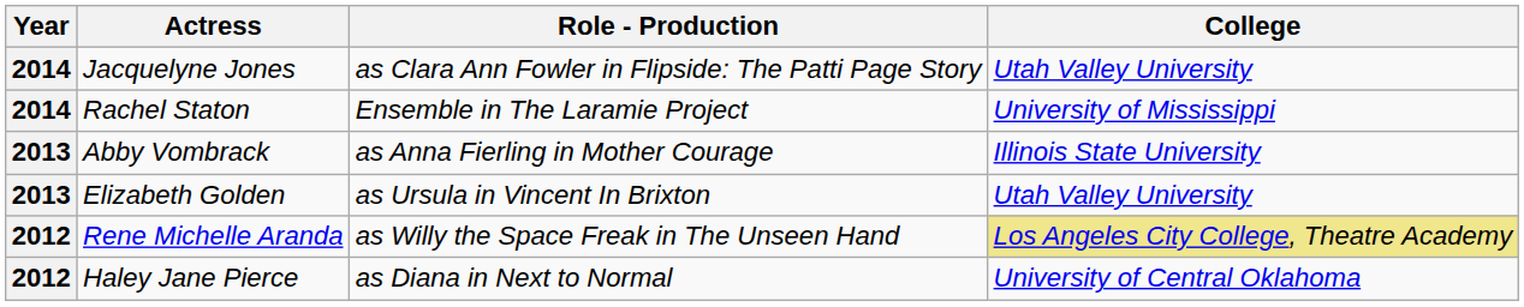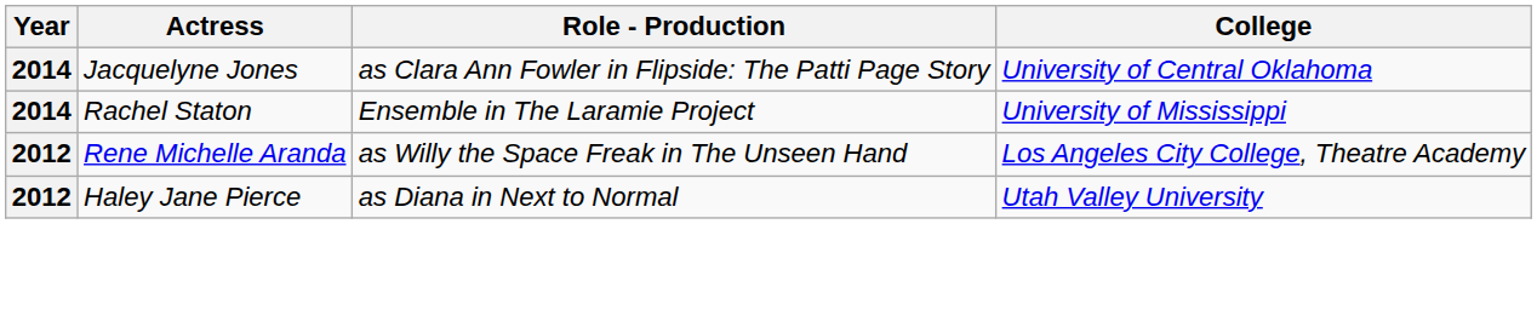 <table class="wikitable sortable">
 <tr>
 <th scope="col">Year</th>
 <th scope="col" class="unsortable">Actress</th>
 <th scope="col" class="unsortable">Role - Production</th>
 <th scope="col" class="unsortable">College</th>
 </tr>
 <tr>
 <th scope="row">2014</th>
 <td><em>Jacquelyne Jones</em></td>
 <td><em>as Clara Ann Fowler in Flipside: The Patti Page Story</em></td>
-<td><em><a href='#'>Utah Valley University</a></em></td>
+<td><em><a href='#'>University of Central Oklahoma</a></em></td>
 </tr>
 <tr>
 <th scope="row">2014</th>
 <td><em>Rachel Staton</em></td>
 <td><em>Ensemble in The Laramie Project</em></td>
 <td><em><a href='#'>University of Mississippi</a></em></td>
 </tr>
 <tr>
-<th scope="row">2013</th>
-<td><em>Abby Vombrack</em></td>
-<td><em>as Anna Fierling in Mother Courage</em></td>
-<td><em><a href='#'>Illinois State University</a></em></td>
-</tr>
-<tr>
-<th scope="row">2013</th>
-<td><em>Elizabeth Golden</em></td>
-<td><em>as Ursula in Vincent In Brixton</em></td>
-<td><em><a href='#'>Utah Valley University</a></em></td>
-</tr>
-<tr>
 <th scope="row">2012</th>
 <td><em><a href='#'>Rene Michelle Aranda</a></em></td>
 <td><em>as Willy the Space Freak in The Unseen Hand </em></td>
-<td style="background: khaki;"><em><a href='#'>Los Angeles City College</a>, Theatre Academy</em></td>
+<td><em><a href='#'>Los Angeles City College</a>, Theatre Academy</em></td>
 </tr>
 <tr>
 <th scope="row">2012</th>
 <td><em>Haley Jane Pierce</em></td>
 <td><em>as Diana in Next to Normal</em></td>
-<td><em><a href='#'>University of Central Oklahoma</a></em></td>
+<td><em><a href='#'>Utah Valley University</a></em></td>
 </tr>
 </table>
